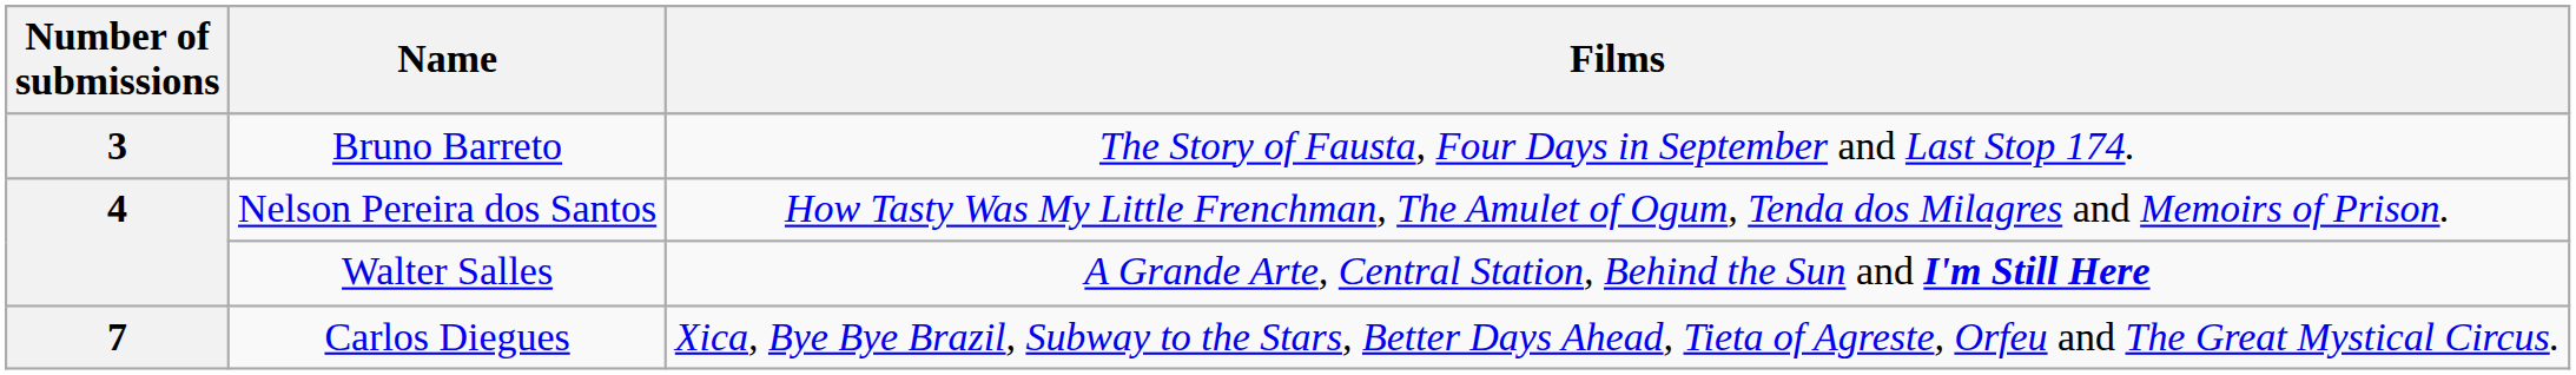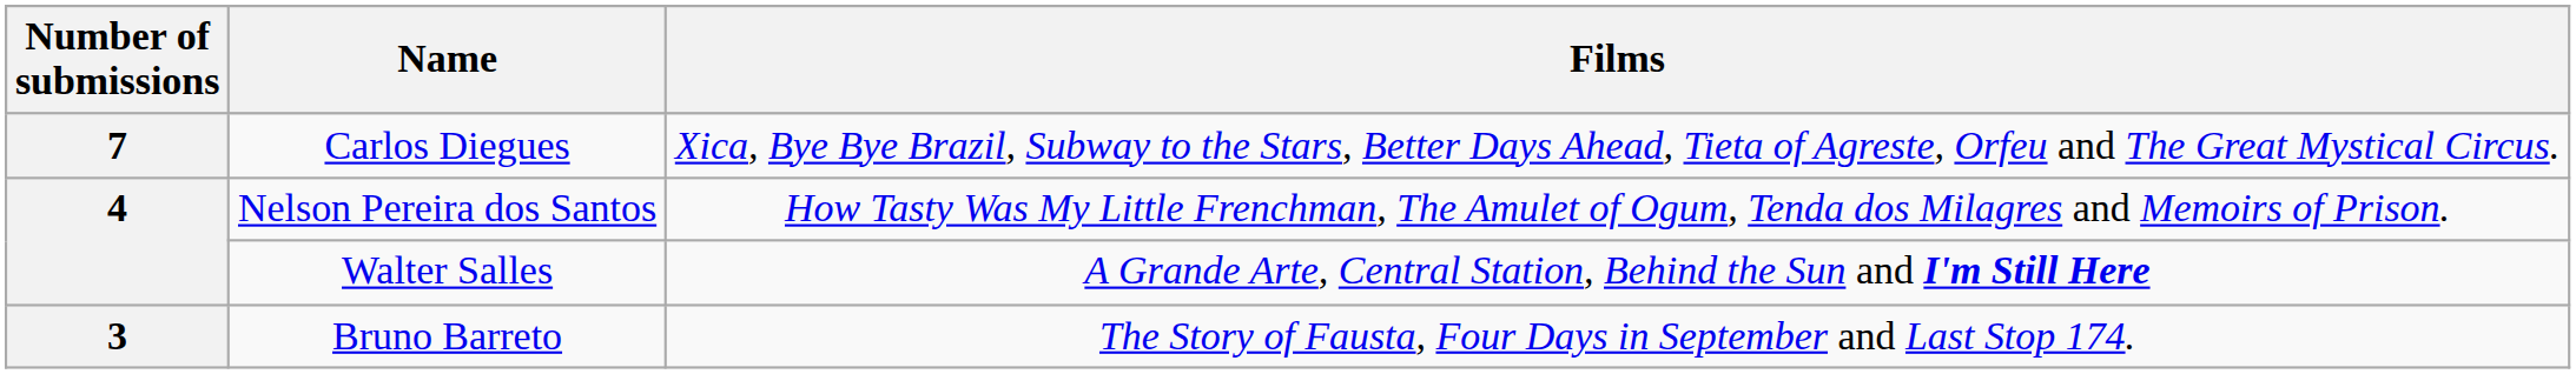 <table class="wikitable" style="border-collapse:collapse; border: 1px #555 solid; text-align:center" cellspacing="0" cellpadding="2" border="1">
 <tr bgcolor="#bebebe">
 <th>Number of<br>submissions</th>
 <th>Name</th>
 <th>Films</th>
 </tr>
 <tr valign="top">
-<th>3</th>
-<td><a href='#'>Bruno Barreto</a></td>
-<td><em><a href='#'>The Story of Fausta</a>, <a href='#'>Four Days in September</a></em> and <em><a href='#'>Last Stop 174</a>.</em></td>
+<th>7</th>
+<td><a href='#'>Carlos Diegues</a></td>
+<td><em><a href='#'>Xica</a>, <a href='#'>Bye Bye Brazil</a>, <a href='#'>Subway to the Stars</a>, <a href='#'>Better Days Ahead</a>, <a href='#'>Tieta of Agreste</a>, <a href='#'>Orfeu</a></em> and <em><a href='#'>The Great Mystical Circus</a>.</em></td>
 </tr>
 <tr valign="top">
 <th rowspan="2">4</th>
 <td><a href='#'>Nelson Pereira dos Santos</a></td>
 <td><em><a href='#'>How Tasty Was My Little Frenchman</a>, <a href='#'>The Amulet of Ogum</a>, <a href='#'>Tenda dos Milagres</a></em> and <em><a href='#'>Memoirs of Prison</a>.</em></td>
 </tr>
 <tr>
 <td><a href='#'>Walter Salles</a></td>
 <td><em><a href='#'>A Grande Arte</a>, <a href='#'>Central Station</a>,</em> <em><a href='#'>Behind the Sun</a></em> and <a href='#'><strong><em>I'm Still Here</em></strong></a></td>
 </tr>
 <tr valign="top">
-<th>7</th>
-<td><a href='#'>Carlos Diegues</a></td>
-<td><em><a href='#'>Xica</a>, <a href='#'>Bye Bye Brazil</a>, <a href='#'>Subway to the Stars</a>, <a href='#'>Better Days Ahead</a>, <a href='#'>Tieta of Agreste</a>, <a href='#'>Orfeu</a></em> and <em><a href='#'>The Great Mystical Circus</a>.</em></td>
+<th>3</th>
+<td><a href='#'>Bruno Barreto</a></td>
+<td><em><a href='#'>The Story of Fausta</a>, <a href='#'>Four Days in September</a></em> and <em><a href='#'>Last Stop 174</a>.</em></td>
 </tr>
 </table>
